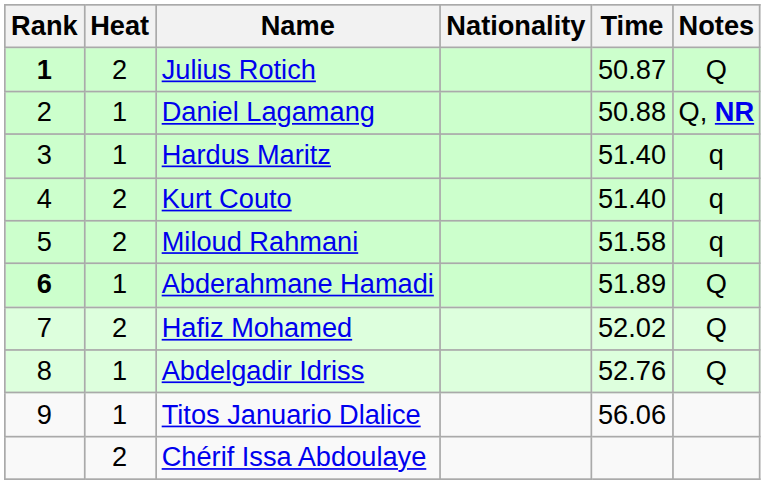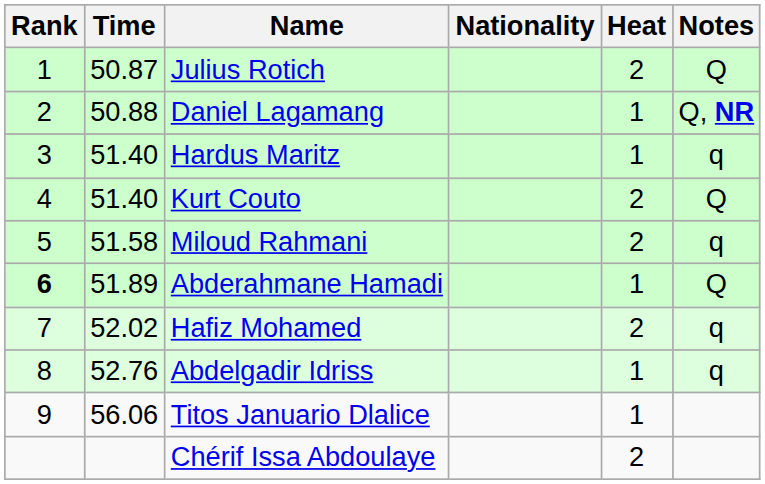 <table class="wikitable sortable" style="text-align:center">
 <tr>
 <th>Rank</th>
-<th>Heat</th>
+<th>Time</th>
 <th>Name</th>
 <th>Nationality</th>
-<th>Time</th>
+<th>Heat</th>
 <th>Notes</th>
 </tr>
 <tr bgcolor=ccffcc>
-<td><strong>1</strong></td>
-<td>2</td>
+<td>1</td>
+<td>50.87</td>
 <td align=left><a href='#'>Julius Rotich</a></td>
 <td align=left></td>
-<td>50.87</td>
+<td>2</td>
 <td>Q</td>
 </tr>
 <tr bgcolor=ccffcc>
 <td>2</td>
-<td>1</td>
+<td>50.88</td>
 <td align=left><a href='#'>Daniel Lagamang</a></td>
 <td align=left></td>
-<td>50.88</td>
+<td>1</td>
 <td>Q, <strong><a href='#'>NR</a></strong></td>
 </tr>
 <tr bgcolor=ccffcc>
 <td>3</td>
-<td>1</td>
+<td>51.40</td>
 <td align=left><a href='#'>Hardus Maritz</a></td>
 <td align=left></td>
-<td>51.40</td>
+<td>1</td>
 <td>q</td>
 </tr>
 <tr bgcolor=ccffcc>
 <td>4</td>
-<td>2</td>
+<td>51.40</td>
 <td align=left><a href='#'>Kurt Couto</a></td>
 <td align=left></td>
-<td>51.40</td>
-<td>q</td>
+<td>2</td>
+<td>Q</td>
 </tr>
 <tr bgcolor=ccffcc>
 <td>5</td>
-<td>2</td>
+<td>51.58</td>
 <td align=left><a href='#'>Miloud Rahmani</a></td>
 <td align=left></td>
-<td>51.58</td>
+<td>2</td>
 <td>q</td>
 </tr>
 <tr bgcolor=ccffcc>
 <td><strong>6</strong></td>
-<td>1</td>
+<td>51.89</td>
 <td align=left><a href='#'>Abderahmane Hamadi</a></td>
 <td align=left></td>
-<td>51.89</td>
+<td>1</td>
 <td>Q</td>
 </tr>
 <tr bgcolor=ddffdd>
 <td>7</td>
-<td>2</td>
+<td>52.02</td>
 <td align=left><a href='#'>Hafiz Mohamed</a></td>
 <td align=left></td>
-<td>52.02</td>
-<td>Q</td>
+<td>2</td>
+<td>q</td>
 </tr>
 <tr bgcolor=ddffdd>
 <td>8</td>
-<td>1</td>
+<td>52.76</td>
 <td align=left><a href='#'>Abdelgadir Idriss</a></td>
 <td align=left></td>
-<td>52.76</td>
-<td>Q</td>
+<td>1</td>
+<td>q</td>
 </tr>
 <tr>
 <td>9</td>
-<td>1</td>
+<td>56.06</td>
 <td align=left><a href='#'>Titos Januario Dlalice</a></td>
 <td align=left></td>
-<td>56.06</td>
+<td>1</td>
 <td></td>
 </tr>
 <tr>
 <td></td>
-<td>2</td>
+<td></td>
 <td align=left><a href='#'>Chérif Issa Abdoulaye</a></td>
 <td align=left></td>
-<td></td>
+<td>2</td>
 <td></td>
 </tr>
 </table>
